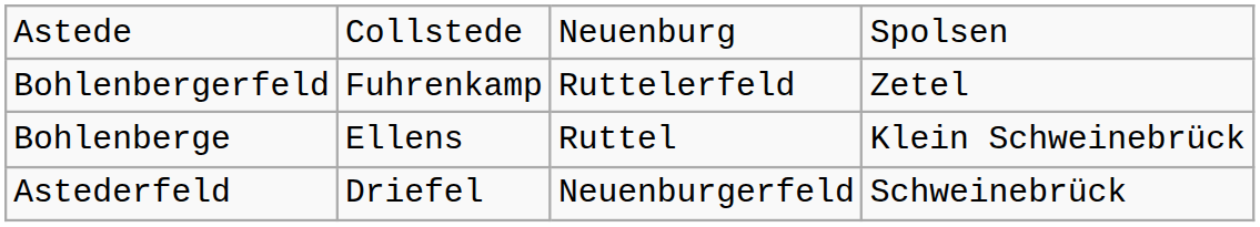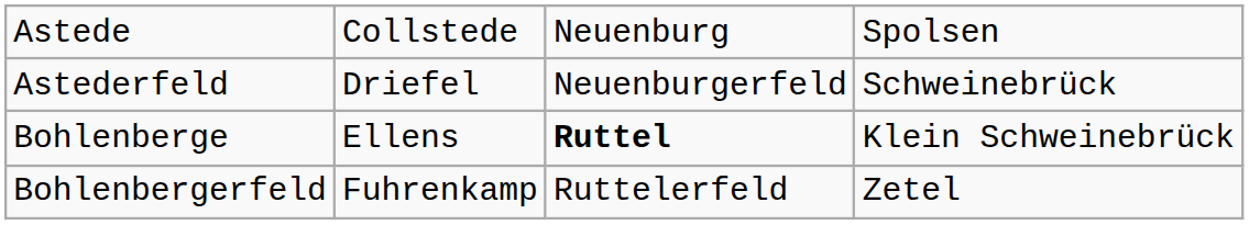 <table class="wikitable">
 <tr>
 <td>Astede</td>
 <td>Collstede</td>
 <td>Neuenburg</td>
 <td>Spolsen</td>
 </tr>
 <tr>
+<td>Astederfeld</td>
+<td>Driefel</td>
+<td>Neuenburgerfeld</td>
+<td>Schweinebrück</td>
+</tr>
+<tr>
+<td>Bohlenberge</td>
+<td>Ellens</td>
+<td><strong>Ruttel</strong></td>
+<td>Klein Schweinebrück</td>
+</tr>
+<tr>
 <td>Bohlenbergerfeld</td>
 <td>Fuhrenkamp</td>
 <td>Ruttelerfeld</td>
 <td>Zetel</td>
 </tr>
-<tr>
-<td>Bohlenberge</td>
-<td>Ellens</td>
-<td>Ruttel</td>
-<td>Klein Schweinebrück</td>
-</tr>
-<tr>
-<td>Astederfeld</td>
-<td>Driefel</td>
-<td>Neuenburgerfeld</td>
-<td>Schweinebrück</td>
-</tr>
 </table>
